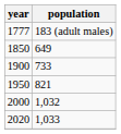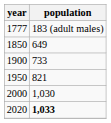 <table class="wikitable">
 <tr>
 <th>year</th>
 <th>population</th>
 </tr>
 <tr>
 <td>1777</td>
 <td>183 (adult males)</td>
 </tr>
 <tr>
 <td>1850</td>
 <td>649</td>
 </tr>
 <tr>
 <td>1900</td>
 <td>733</td>
 </tr>
 <tr>
 <td>1950</td>
 <td>821</td>
 </tr>
 <tr>
 <td>2000</td>
-<td>1,032</td>
+<td>1,030</td>
 </tr>
 <tr>
 <td>2020</td>
-<td>1,033</td>
+<td><strong>1,033</strong></td>
 </tr>
 <tr>
 </tr>
 </table>
